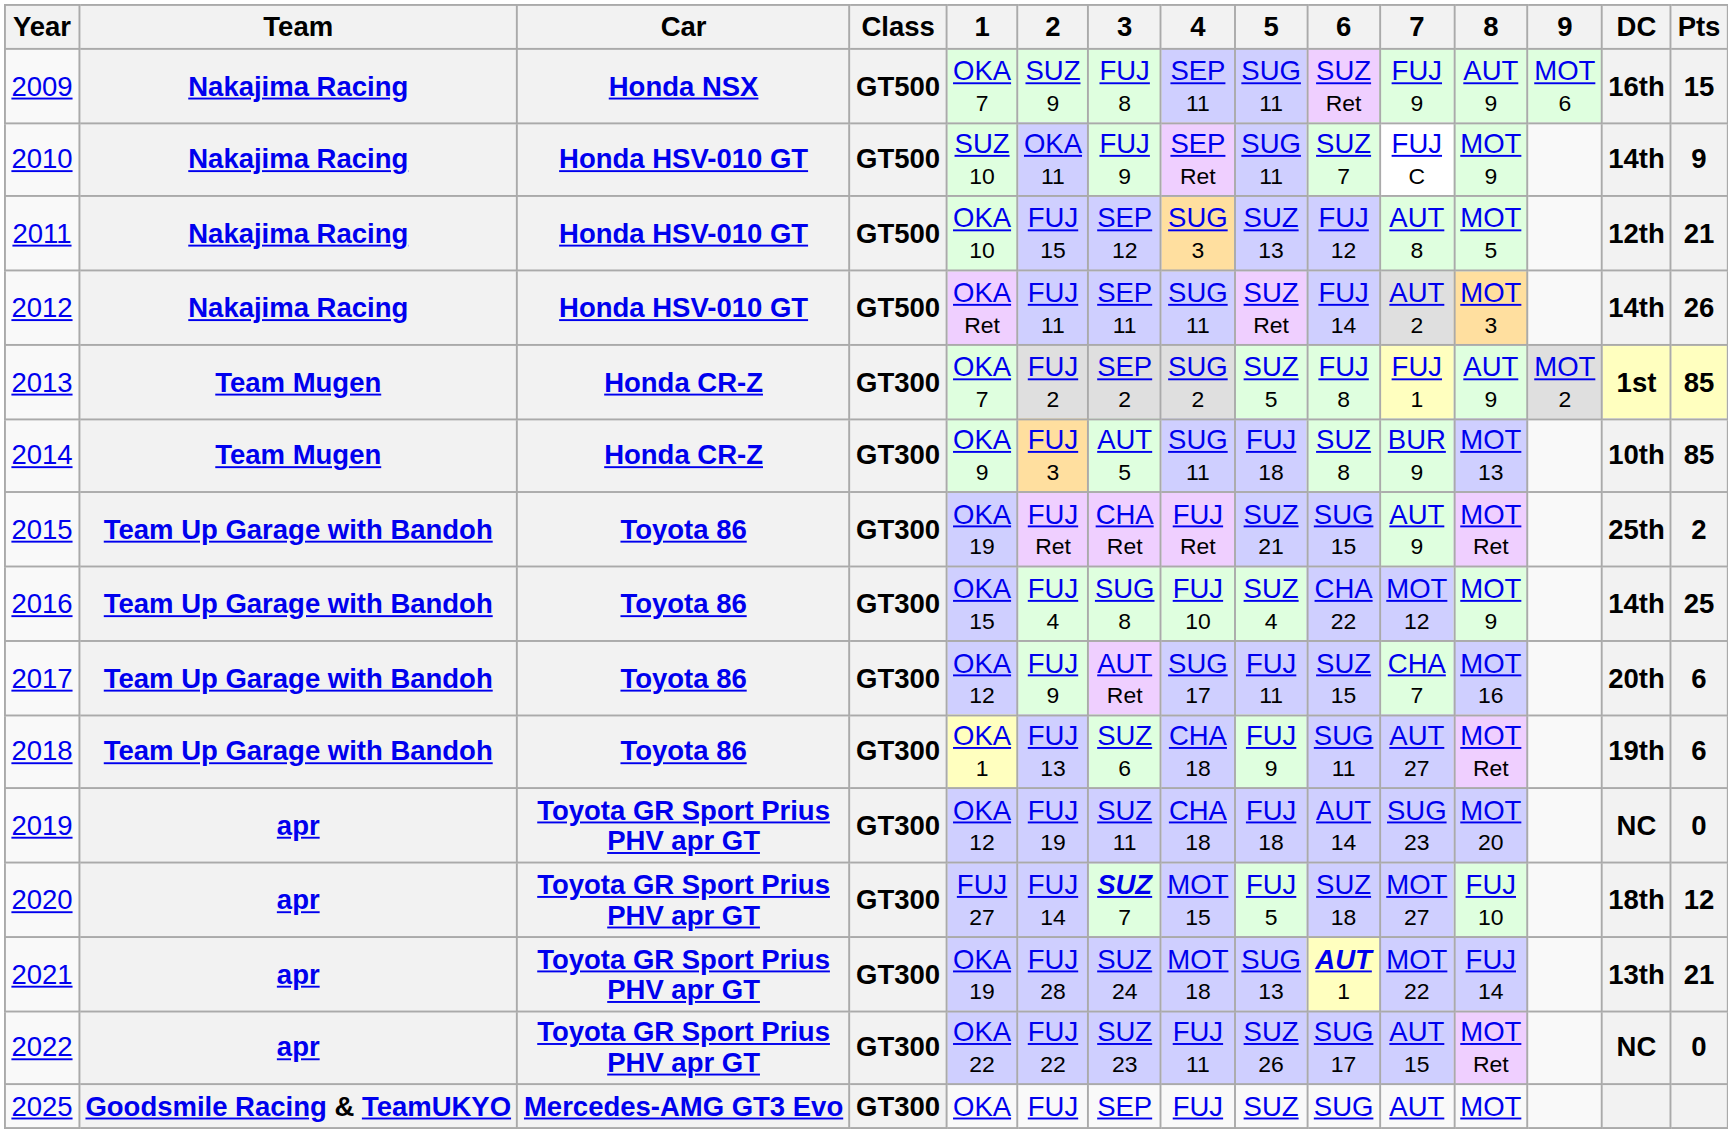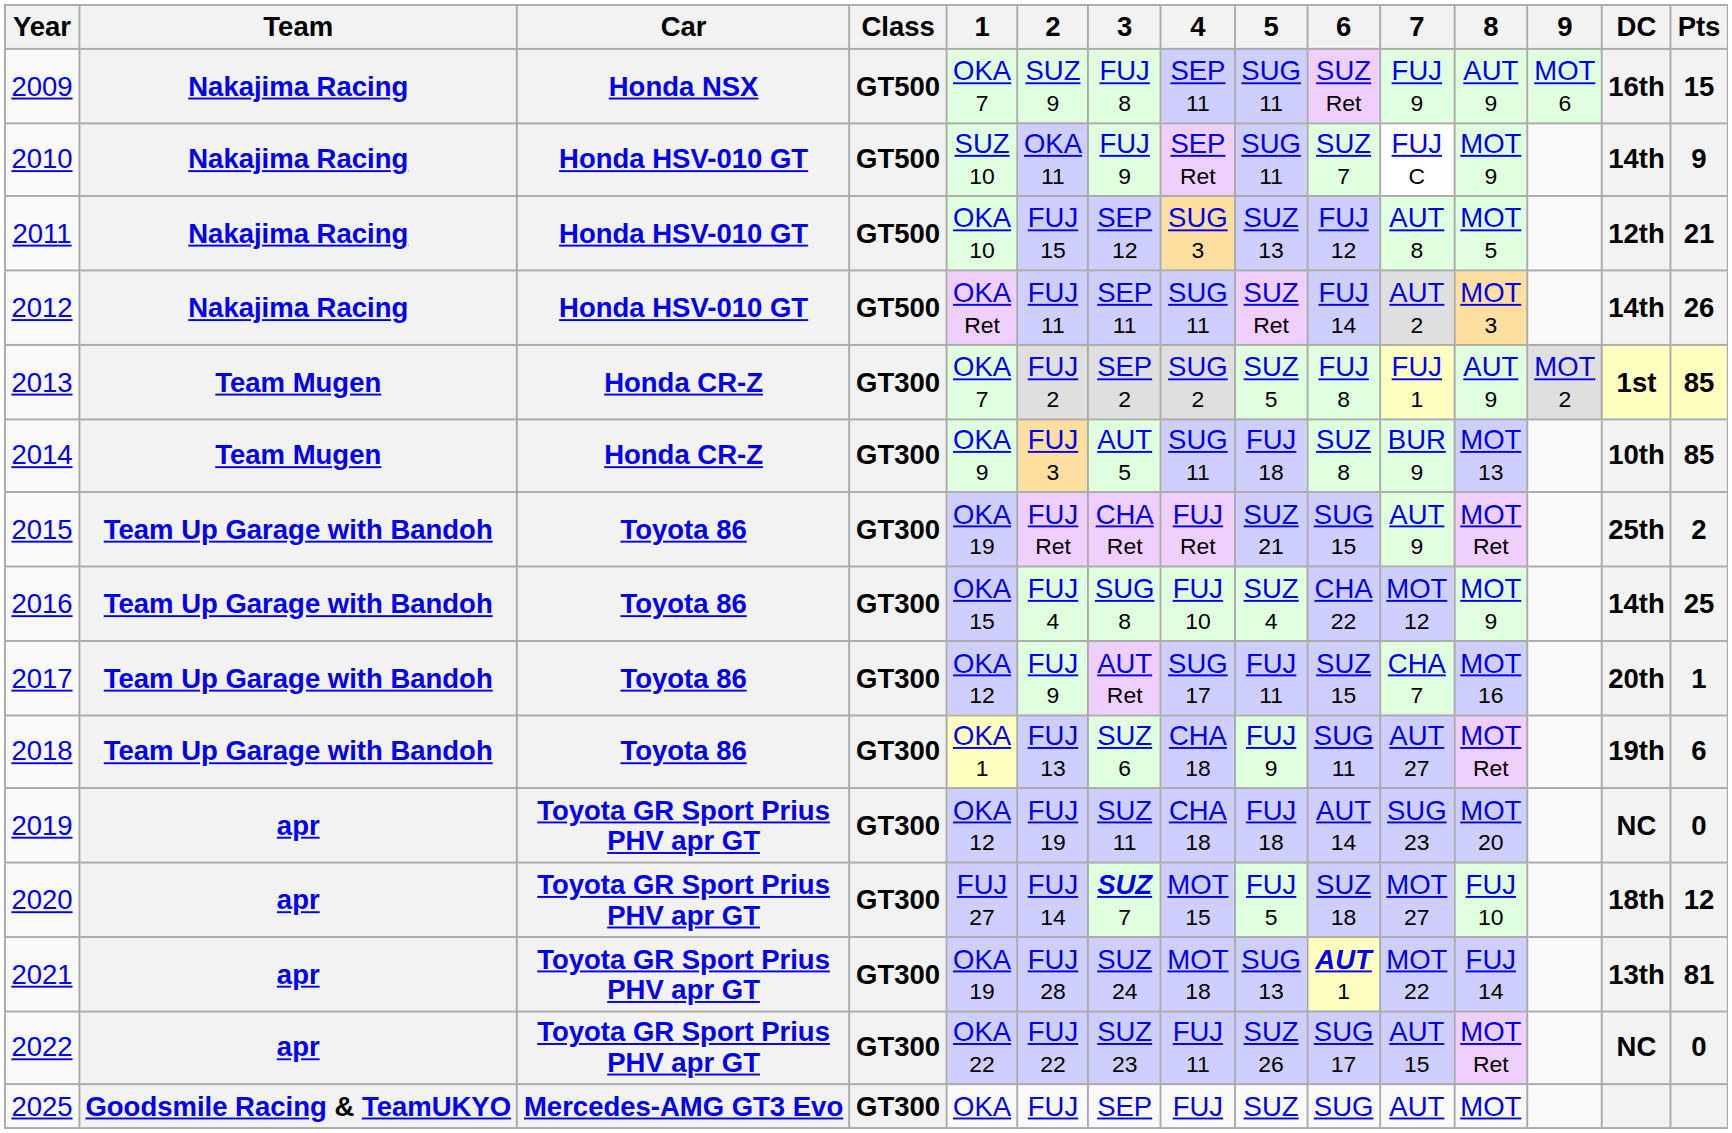 <table class="wikitable" style="text-align:center; font-size:90%">
 <tr>
 <th>Year</th>
 <th>Team</th>
 <th>Car</th>
 <th>Class</th>
 <th>1</th>
 <th>2</th>
 <th>3</th>
 <th>4</th>
 <th>5</th>
 <th>6</th>
 <th>7</th>
 <th>8</th>
 <th>9</th>
 <th>DC</th>
 <th>Pts</th>
 </tr>
 <tr>
 <td><a href='#'>2009</a></td>
 <th><a href='#'>Nakajima Racing</a></th>
 <th><a href='#'>Honda NSX</a></th>
 <th>GT500</th>
 <td style="background:#DFFFDF;"><a href='#'>OKA</a><br><small>7</small></td>
 <td style="background:#DFFFDF;"><a href='#'>SUZ</a><br><small>9</small></td>
 <td style="background:#DFFFDF;"><a href='#'>FUJ</a><br><small>8</small></td>
 <td style="background:#CFCFFF;"><a href='#'>SEP</a><br><small>11</small></td>
 <td style="background:#CFCFFF;"><a href='#'>SUG</a><br><small>11</small></td>
 <td style="background:#EFCFFF;"><a href='#'>SUZ</a><br><small>Ret</small></td>
 <td style="background:#DFFFDF;"><a href='#'>FUJ</a><br><small>9</small></td>
 <td style="background:#DFFFDF;"><a href='#'>AUT</a><br><small>9</small></td>
 <td style="background:#DFFFDF;"><a href='#'>MOT</a><br><small>6</small></td>
 <th>16th</th>
 <th>15</th>
 </tr>
 <tr>
 <td><a href='#'>2010</a></td>
 <th><a href='#'>Nakajima Racing</a></th>
 <th><a href='#'>Honda HSV-010 GT</a></th>
 <th>GT500</th>
 <td style="background:#DFFFDF;"><a href='#'>SUZ</a><br><small>10</small></td>
 <td style="background:#CFCFFF;"><a href='#'>OKA</a><br><small>11</small></td>
 <td style="background:#DFFFDF;"><a href='#'>FUJ</a><br><small>9</small></td>
 <td style="background:#EFCFFF;"><a href='#'>SEP</a><br><small>Ret</small></td>
 <td style="background:#CFCFFF;"><a href='#'>SUG</a><br><small>11</small></td>
 <td style="background:#DFFFDF;"><a href='#'>SUZ</a><br><small>7</small></td>
 <td style="background:#FFFFFF;"><a href='#'>FUJ</a><br><small>C</small></td>
 <td style="background:#DFFFDF;"><a href='#'>MOT</a><br><small>9</small></td>
 <td></td>
 <th>14th</th>
 <th>9</th>
 </tr>
 <tr>
 <td><a href='#'>2011</a></td>
 <th><a href='#'>Nakajima Racing</a></th>
 <th><a href='#'>Honda HSV-010 GT</a></th>
 <th>GT500</th>
 <td style="background:#DFFFDF;"><a href='#'>OKA</a><br><small>10</small></td>
 <td style="background:#CFCFFF;"><a href='#'>FUJ</a><br><small>15</small></td>
 <td style="background:#CFCFFF;"><a href='#'>SEP</a><br><small>12</small></td>
 <td style="background:#FFDF9F;"><a href='#'>SUG</a><br><small>3</small></td>
 <td style="background:#CFCFFF;"><a href='#'>SUZ</a><br><small>13</small></td>
 <td style="background:#CFCFFF;"><a href='#'>FUJ</a><br><small>12</small></td>
 <td style="background:#DFFFDF;"><a href='#'>AUT</a><br><small>8</small></td>
 <td style="background:#DFFFDF;"><a href='#'>MOT</a><br><small>5</small></td>
 <td></td>
 <th>12th</th>
 <th>21</th>
 </tr>
 <tr>
 <td><a href='#'>2012</a></td>
 <th><a href='#'>Nakajima Racing</a></th>
 <th><a href='#'>Honda HSV-010 GT</a></th>
 <th>GT500</th>
 <td style="background:#EFCFFF;"><a href='#'>OKA</a><br><small>Ret</small></td>
 <td style="background:#CFCFFF;"><a href='#'>FUJ</a><br><small>11</small></td>
 <td style="background:#CFCFFF;"><a href='#'>SEP</a><br><small>11</small></td>
 <td style="background:#CFCFFF;"><a href='#'>SUG</a><br><small>11</small></td>
 <td style="background:#EFCFFF;"><a href='#'>SUZ</a><br><small>Ret</small></td>
 <td style="background:#CFCFFF;"><a href='#'>FUJ</a><br><small>14</small></td>
 <td style="background:#DFDFDF;"><a href='#'>AUT</a><br><small>2</small></td>
 <td style="background:#FFDF9F;"><a href='#'>MOT</a><br><small>3</small></td>
 <td></td>
 <th>14th</th>
 <th>26</th>
 </tr>
 <tr>
 <td><a href='#'>2013</a></td>
 <th><a href='#'>Team Mugen</a></th>
 <th><a href='#'>Honda CR-Z</a></th>
 <th>GT300</th>
 <td style="background:#DFFFDF;"><a href='#'>OKA</a><br><small>7</small></td>
 <td style="background:#DFDFDF;"><a href='#'>FUJ</a><br><small>2</small></td>
 <td style="background:#DFDFDF;"><a href='#'>SEP</a><br><small>2</small></td>
 <td style="background:#DFDFDF;"><a href='#'>SUG</a><br><small>2</small></td>
 <td style="background:#DFFFDF;"><a href='#'>SUZ</a><br><small>5</small></td>
 <td style="background:#DFFFDF;"><a href='#'>FUJ</a><br><small>8</small></td>
 <td style="background:#FFFFBF;"><a href='#'>FUJ</a><br><small>1</small></td>
 <td style="background:#DFFFDF;"><a href='#'>AUT</a><br><small>9</small></td>
 <td style="background:#DFDFDF;"><a href='#'>MOT</a><br><small>2</small></td>
 <th style="background:#FFFFBF;">1st</th>
 <th style="background:#FFFFBF;">85</th>
 </tr>
 <tr>
 <td><a href='#'>2014</a></td>
 <th><a href='#'>Team Mugen</a></th>
 <th><a href='#'>Honda CR-Z</a></th>
 <th>GT300</th>
 <td style="background:#DFFFDF;"><a href='#'>OKA</a><br><small>9</small></td>
 <td style="background:#FFDF9F;"><a href='#'>FUJ</a><br><small>3</small></td>
 <td style="background:#DFFFDF;"><a href='#'>AUT</a><br><small>5</small></td>
 <td style="background:#CFCFFF;"><a href='#'>SUG</a><br><small>11</small></td>
 <td style="background:#CFCFFF;"><a href='#'>FUJ</a><br><small>18</small></td>
 <td style="background:#DFFFDF;"><a href='#'>SUZ</a><br><small>8</small></td>
 <td style="background:#DFFFDF;"><a href='#'>BUR</a><br><small>9</small></td>
 <td style="background:#CFCFFF;"><a href='#'>MOT</a><br><small>13</small></td>
 <td></td>
 <th>10th</th>
 <th>85</th>
 </tr>
 <tr>
 <td><a href='#'>2015</a></td>
 <th><a href='#'>Team Up Garage with Bandoh</a></th>
 <th><a href='#'>Toyota 86</a></th>
 <th>GT300</th>
 <td style="background:#CFCFFF;"><a href='#'>OKA</a><br><small>19</small></td>
 <td style="background:#EFCFFF;"><a href='#'>FUJ</a><br><small>Ret</small></td>
 <td style="background:#EFCFFF;"><a href='#'>CHA</a><br><small>Ret</small></td>
 <td style="background:#EFCFFF;"><a href='#'>FUJ</a><br><small>Ret</small></td>
 <td style="background:#CFCFFF;"><a href='#'>SUZ</a><br><small>21</small></td>
 <td style="background:#CFCFFF;"><a href='#'>SUG</a><br><small>15</small></td>
 <td style="background:#DFFFDF;"><a href='#'>AUT</a><br><small>9</small></td>
 <td style="background:#EFCFFF;"><a href='#'>MOT</a><br><small>Ret</small></td>
 <td></td>
 <th>25th</th>
 <th>2</th>
 </tr>
 <tr>
 <td><a href='#'>2016</a></td>
 <th><a href='#'>Team Up Garage with Bandoh</a></th>
 <th><a href='#'>Toyota 86</a></th>
 <th>GT300</th>
 <td style="background:#CFCFFF;"><a href='#'>OKA</a><br><small>15</small></td>
 <td style="background:#DFFFDF;"><a href='#'>FUJ</a><br><small>4</small></td>
 <td style="background:#DFFFDF;"><a href='#'>SUG</a><br><small>8</small></td>
 <td style="background:#DFFFDF;"><a href='#'>FUJ</a><br><small>10</small></td>
 <td style="background:#DFFFDF;"><a href='#'>SUZ</a><br><small>4</small></td>
 <td style="background:#CFCFFF;"><a href='#'>CHA</a><br><small>22</small></td>
 <td style="background:#CFCFFF;"><a href='#'>MOT</a><br><small>12</small></td>
 <td style="background:#DFFFDF;"><a href='#'>MOT</a><br><small>9</small></td>
 <td></td>
 <th>14th</th>
 <th>25</th>
 </tr>
 <tr>
 <td><a href='#'>2017</a></td>
 <th><a href='#'>Team Up Garage with Bandoh</a></th>
 <th><a href='#'>Toyota 86</a></th>
 <th>GT300</th>
 <td style="background:#CFCFFF;"><a href='#'>OKA</a><br><small>12</small></td>
 <td style="background:#DFFFDF;"><a href='#'>FUJ</a><br><small>9</small></td>
 <td style="background:#EFCFFF;"><a href='#'>AUT</a><br><small>Ret</small></td>
 <td style="background:#CFCFFF;"><a href='#'>SUG</a><br><small>17</small></td>
 <td style="background:#CFCFFF;"><a href='#'>FUJ</a><br><small>11</small></td>
 <td style="background:#CFCFFF;"><a href='#'>SUZ</a><br><small>15</small></td>
 <td style="background:#DFFFDF;"><a href='#'>CHA</a><br><small>7</small></td>
 <td style="background:#CFCFFF;"><a href='#'>MOT</a><br><small>16</small></td>
 <td></td>
 <th>20th</th>
-<th>6</th>
+<th>1</th>
 </tr>
 <tr>
 <td><a href='#'>2018</a></td>
 <th><a href='#'>Team Up Garage with Bandoh</a></th>
 <th><a href='#'>Toyota 86</a></th>
 <th>GT300</th>
 <td style="background:#FFFFBF;"><a href='#'>OKA</a><br><small>1</small></td>
 <td style="background:#CFCFFF;"><a href='#'>FUJ</a><br><small>13</small></td>
 <td style="background:#DFFFDF;"><a href='#'>SUZ</a><br><small>6</small></td>
 <td style="background:#CFCFFF;"><a href='#'>CHA</a><br><small>18</small></td>
 <td style="background:#DFFFDF;"><a href='#'>FUJ</a><br><small>9</small></td>
 <td style="background:#CFCFFF;"><a href='#'>SUG</a><br><small>11</small></td>
 <td style="background:#CFCFFF;"><a href='#'>AUT</a><br><small>27</small></td>
 <td style="background:#EFCFFF;"><a href='#'>MOT</a><br><small>Ret</small></td>
 <td></td>
 <th>19th</th>
 <th>6</th>
 </tr>
 <tr>
 <td><a href='#'>2019</a></td>
 <th><a href='#'>apr</a></th>
 <th><a href='#'>Toyota GR Sport Prius PHV apr GT</a></th>
 <th>GT300</th>
 <td bgcolor="#CFCFFF"><a href='#'>OKA</a><br><small>12</small></td>
 <td bgcolor="#CFCFFF"><a href='#'>FUJ</a><br><small>19</small></td>
 <td bgcolor="#CFCFFF"><a href='#'>SUZ</a><br><small>11</small></td>
 <td bgcolor="#CFCFFF"><a href='#'>CHA</a><br><small>18</small></td>
 <td bgcolor="#CFCFFF"><a href='#'>FUJ</a><br><small>18</small></td>
 <td bgcolor="#CFCFFF"><a href='#'>AUT</a><br><small>14</small></td>
 <td bgcolor="#CFCFFF"><a href='#'>SUG</a><br><small>23</small></td>
 <td bgcolor="#CFCFFF"><a href='#'>MOT</a><br><small>20</small></td>
 <td></td>
 <th>NC</th>
 <th>0</th>
 </tr>
 <tr>
 <td><a href='#'>2020</a></td>
 <th><a href='#'>apr</a></th>
 <th><a href='#'>Toyota GR Sport Prius PHV apr GT</a></th>
 <th>GT300</th>
 <td bgcolor="#CFCFFF"><a href='#'>FUJ</a><br><small>27</small></td>
 <td bgcolor="#CFCFFF"><a href='#'>FUJ</a><br><small>14</small></td>
 <td bgcolor="#DFFFDF"><strong><em><a href='#'>SUZ</a></em></strong><br><small>7</small></td>
 <td bgcolor="#CFCFFF"><a href='#'>MOT</a><br><small>15</small></td>
 <td bgcolor="#DFFFDF"><a href='#'>FUJ</a><br><small>5</small></td>
 <td bgcolor="#CFCFFF"><a href='#'>SUZ</a><br><small>18</small></td>
 <td bgcolor="#CFCFFF"><a href='#'>MOT</a><br><small>27</small></td>
 <td bgcolor="#DFFFDF"><a href='#'>FUJ</a><br><small>10</small></td>
 <td></td>
 <th>18th</th>
 <th>12</th>
 </tr>
 <tr>
 <td><a href='#'>2021</a></td>
 <th><a href='#'>apr</a></th>
 <th><a href='#'>Toyota GR Sport Prius PHV apr GT</a></th>
 <th>GT300</th>
 <td bgcolor="#CFCFFF"><a href='#'>OKA</a><br><small>19</small></td>
 <td bgcolor="#CFCFFF"><a href='#'>FUJ</a><br><small>28</small></td>
 <td bgcolor="#CFCFFF"><a href='#'>SUZ</a><br><small>24</small></td>
 <td bgcolor="#CFCFFF"><a href='#'>MOT</a><br><small>18</small></td>
 <td bgcolor="#CFCFFF"><a href='#'>SUG</a><br><small>13</small></td>
 <td bgcolor="#FFFFBF"><strong><em><a href='#'>AUT</a></em></strong><br><small>1</small></td>
 <td bgcolor="#CFCFFF"><a href='#'>MOT</a><br><small>22</small></td>
 <td bgcolor="#CFCFFF"><a href='#'>FUJ</a><br><small>14</small></td>
 <td></td>
 <th>13th</th>
-<th>21</th>
+<th>81</th>
 </tr>
 <tr>
 <td><a href='#'>2022</a></td>
 <th><a href='#'>apr</a></th>
 <th><a href='#'>Toyota GR Sport Prius PHV apr GT</a></th>
 <th>GT300</th>
 <td bgcolor="#CFCFFF"><a href='#'>OKA</a><br><small>22</small></td>
 <td bgcolor="#CFCFFF"><a href='#'>FUJ</a><br><small>22</small></td>
 <td bgcolor="#CFCFFF"><a href='#'>SUZ</a><br><small>23</small></td>
 <td bgcolor="#CFCFFF"><a href='#'>FUJ</a><br><small>11</small></td>
 <td bgcolor="#CFCFFF"><a href='#'>SUZ</a><br><small>26</small></td>
 <td bgcolor="#CFCFFF"><a href='#'>SUG</a><br><small>17</small></td>
 <td bgcolor="#CFCFFF"><a href='#'>AUT</a><br><small>15</small></td>
 <td bgcolor="#EFCFFF"><a href='#'>MOT</a><br><small>Ret</small></td>
 <td></td>
 <th>NC</th>
 <th>0</th>
 </tr>
 <tr>
 <td><a href='#'>2025</a></td>
 <th nowrap><a href='#'>Goodsmile Racing</a> & <a href='#'>TeamUKYO</a></th>
 <th nowrap><a href='#'>Mercedes-AMG GT3 Evo</a></th>
 <th>GT300</th>
 <td style="background:#;"><a href='#'>OKA</a><br></td>
 <td style="background:#;"><a href='#'>FUJ</a><br></td>
 <td style="background:#;"><a href='#'>SEP</a><br></td>
 <td style="background:#;"><a href='#'>FUJ</a><br></td>
 <td style="background:#;"><a href='#'>SUZ</a><br></td>
 <td style="background:#;"><a href='#'>SUG</a><br></td>
 <td style="background:#;"><a href='#'>AUT</a><br></td>
 <td style="background:#;"><a href='#'>MOT</a><br></td>
 <td></td>
 <th></th>
 <th></th>
 </tr>
 </table>
